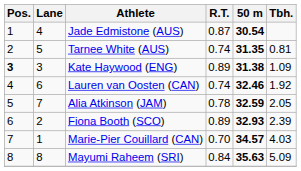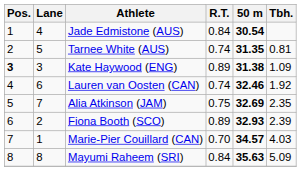 <table class="wikitable">
 <tr>
 <th>Pos.</th>
 <th>Lane</th>
 <th>Athlete</th>
 <th>R.T.</th>
 <th>50 m</th>
 <th>Tbh.</th>
 </tr>
 <tr>
 <td>1</td>
 <td>4</td>
 <td> <a href='#'>Jade Edmistone</a> (<a href='#'>AUS</a>)</td>
-<td>0.87</td>
+<td>0.84</td>
 <td><strong>30.54</strong></td>
 <td> </td>
 </tr>
 <tr>
 <td>2</td>
 <td>5</td>
 <td> <a href='#'>Tarnee White</a> (<a href='#'>AUS</a>)</td>
 <td>0.74</td>
 <td><strong>31.35</strong></td>
 <td>0.81</td>
 </tr>
 <tr>
 <td><strong>3</strong></td>
 <td>3</td>
 <td> <a href='#'>Kate Haywood</a> (<a href='#'>ENG</a>)</td>
 <td>0.89</td>
 <td><strong>31.38</strong></td>
 <td>1.09</td>
 </tr>
 <tr>
 <td>4</td>
 <td>6</td>
 <td> <a href='#'>Lauren van Oosten</a> (<a href='#'>CAN</a>)</td>
 <td>0.74</td>
 <td><strong>32.46</strong></td>
 <td>1.92</td>
 </tr>
 <tr>
 <td>5</td>
 <td>7</td>
 <td> <a href='#'>Alia Atkinson</a> (<a href='#'>JAM</a>)</td>
-<td>0.78</td>
-<td><strong>32.59</strong></td>
-<td>2.05</td>
+<td>0.75</td>
+<td><strong>32.69</strong></td>
+<td>2.35</td>
 </tr>
 <tr>
 <td>6</td>
 <td>2</td>
 <td> <a href='#'>Fiona Booth</a> (<a href='#'>SCO</a>)</td>
 <td>0.89</td>
 <td><strong>32.93</strong></td>
 <td>2.39</td>
 </tr>
 <tr>
 <td>7</td>
 <td>1</td>
 <td> <a href='#'>Marie-Pier Couillard</a> (<a href='#'>CAN</a>)</td>
 <td>0.70</td>
 <td><strong>34.57</strong></td>
 <td>4.03</td>
 </tr>
 <tr>
 <td>8</td>
 <td>8</td>
 <td> <a href='#'>Mayumi Raheem</a> (<a href='#'>SRI</a>)</td>
 <td>0.84</td>
 <td><strong>35.63</strong></td>
 <td>5.09</td>
 </tr>
 <tr>
 </tr>
 </table>
